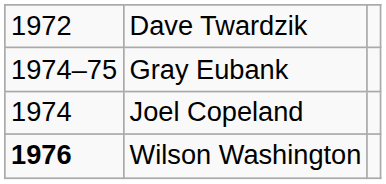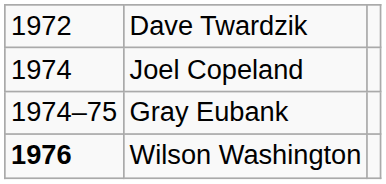 <table class= "wikitable">
 <tr>
 <td>1972</td>
 <td>Dave Twardzik</td>
+<td></td>
+</tr>
+<tr>
+<td>1974</td>
+<td>Joel Copeland</td>
 <td></td>
 </tr>
 <tr>
 <td>1974–75</td>
 <td>Gray Eubank</td>
 <td></td>
 </tr>
 <tr>
-<td>1974</td>
-<td>Joel Copeland</td>
-<td></td>
-</tr>
-<tr>
 <td><strong>1976</strong></td>
 <td>Wilson Washington</td>
 <td></td>
 </tr>
 </table>
